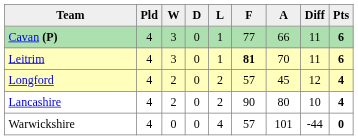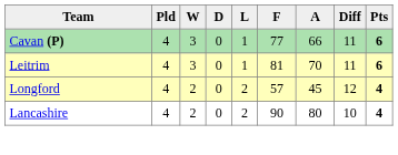 <table style=border-collapse:collapse border=1 cellspacing=0 cellpadding=5>
 <tr align=center bgcolor=#efefef>
 <th width=165>Team</th>
 <th width=20>Pld</th>
 <th width=20>W</th>
 <th width=20>D</th>
 <th width=20>L</th>
 <th width=35>F</th>
 <th width=35>A</th>
 <th width=20>Diff</th>
 <th width=20>Pts</th>
 </tr>
 <tr align=center style="background:#ACE1AF;">
 <td style="text-align:left;"> <a href='#'>Cavan</a> <strong>(P)</strong></td>
 <td>4</td>
 <td>3</td>
 <td>0</td>
 <td>1</td>
 <td>77</td>
 <td>66</td>
 <td>11</td>
 <td><strong>6</strong></td>
 </tr>
 <tr align=center style="background:#FFFFBB;">
 <td style="text-align:left;"> <a href='#'>Leitrim</a></td>
 <td>4</td>
 <td>3</td>
 <td>0</td>
 <td>1</td>
-<td><strong>81</strong></td>
+<td>81</td>
 <td>70</td>
 <td>11</td>
 <td><strong>6</strong></td>
 </tr>
 <tr align=center style="background:#FFFFBB;">
 <td style="text-align:left;"> <a href='#'>Longford</a></td>
 <td>4</td>
 <td>2</td>
 <td>0</td>
 <td>2</td>
 <td>57</td>
 <td>45</td>
 <td>12</td>
 <td><strong>4</strong></td>
 </tr>
 <tr align=center>
 <td style="text-align:left;"> <a href='#'>Lancashire</a></td>
 <td>4</td>
 <td>2</td>
 <td>0</td>
 <td>2</td>
 <td>90</td>
 <td>80</td>
 <td>10</td>
 <td><strong>4</strong></td>
 </tr>
-<tr align=center>
-<td style="text-align:left;"> Warwickshire</td>
-<td>4</td>
-<td>0</td>
-<td>0</td>
-<td>4</td>
-<td>57</td>
-<td>101</td>
-<td>-44</td>
-<td><strong>0</strong></td>
-</tr>
 </table>
